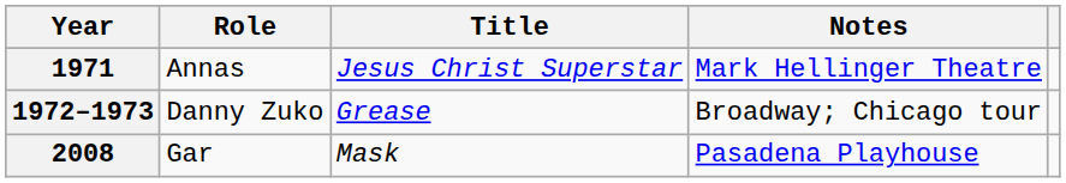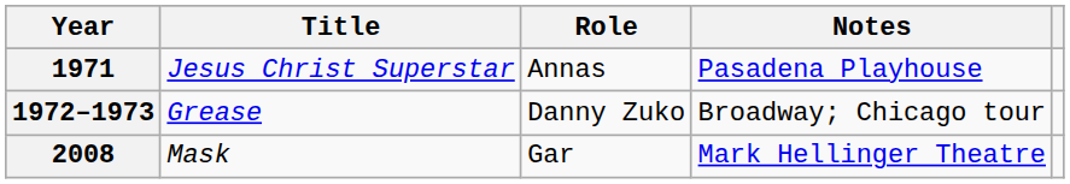 <table class="wikitable plainrowheaders sortable" style="margin-right: 0;">
 <tr>
 <th scope="col">Year</th>
+<th scope="col">Title</th>
 <th scope="col">Role</th>
-<th scope="col">Title</th>
 <th scope="col" class="unsortable">Notes</th>
 <th scope="col" class="unsortable"></th>
 </tr>
 <tr>
 <th scope="row">1971</th>
+<td><em><a href='#'>Jesus Christ Superstar</a></em></td>
 <td>Annas</td>
-<td><em><a href='#'>Jesus Christ Superstar</a></em></td>
-<td><a href='#'>Mark Hellinger Theatre</a></td>
+<td><a href='#'>Pasadena Playhouse</a></td>
 <td align=center></td>
 </tr>
 <tr>
 <th scope="row">1972–1973</th>
+<td><em><a href='#'>Grease</a></em></td>
 <td>Danny Zuko</td>
-<td><em><a href='#'>Grease</a></em></td>
 <td>Broadway; Chicago tour</td>
 <td align=center></td>
 </tr>
 <tr>
 <th scope="row">2008</th>
+<td><em>Mask</em></td>
 <td>Gar</td>
-<td><em>Mask</em></td>
-<td><a href='#'>Pasadena Playhouse</a></td>
+<td><a href='#'>Mark Hellinger Theatre</a></td>
 <td align=center></td>
 </tr>
 </table>
